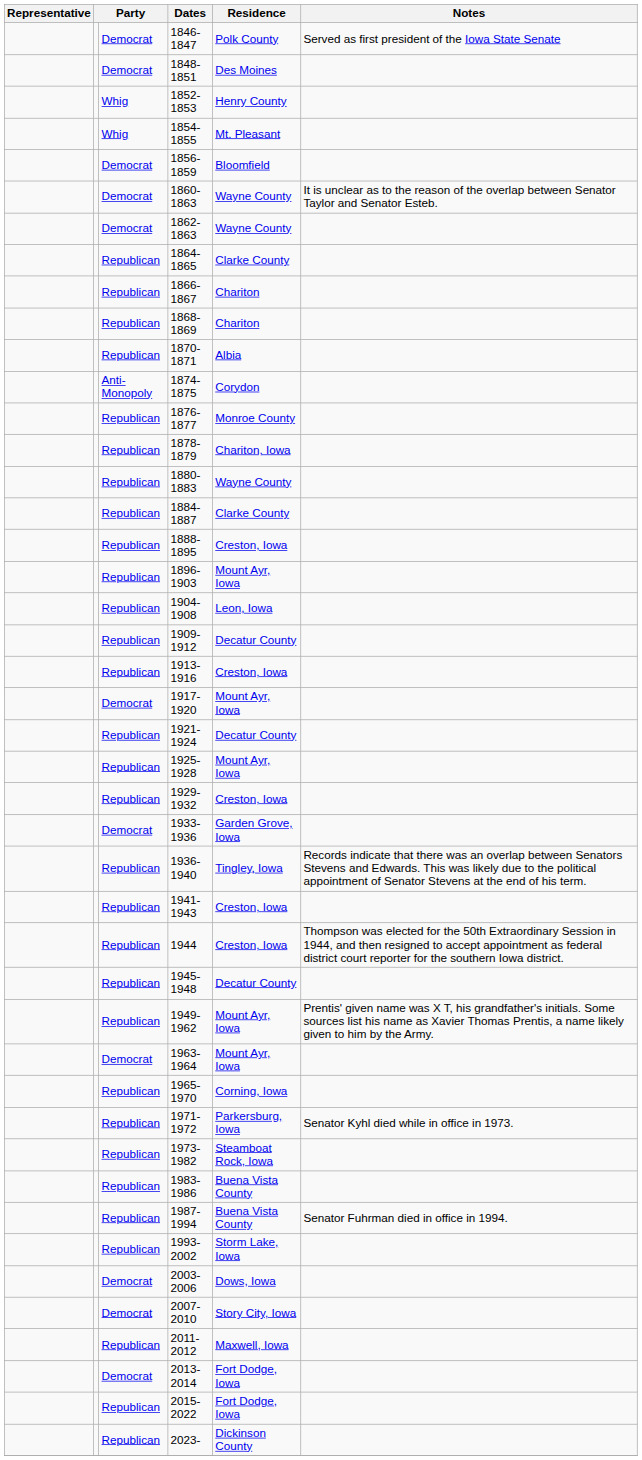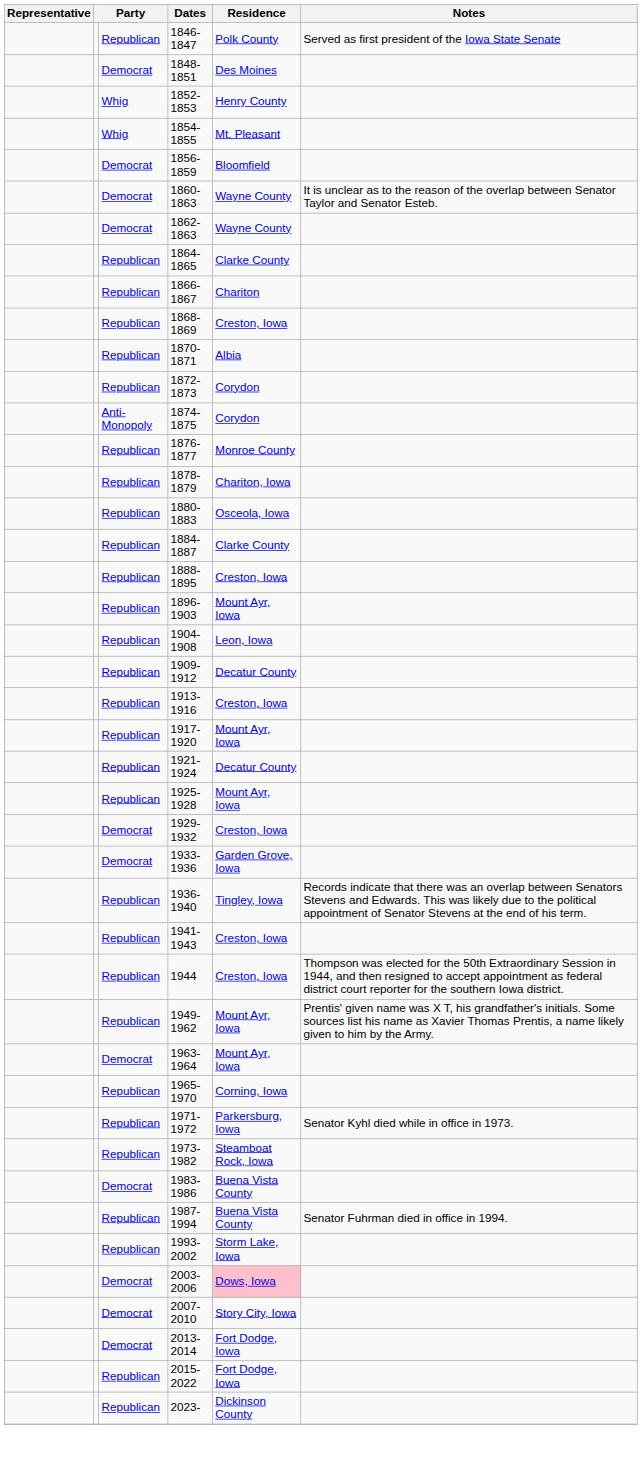 <table class="sortable wikitable">
 <tr valign=bottom>
 <th>Representative</th>
 <th colspan="2">Party</th>
 <th>Dates</th>
 <th>Residence</th>
 <th>Notes</th>
 </tr>
 <tr>
 <td></td>
 <td bgcolor=></td>
-<td><a href='#'>Democrat</a></td>
+<td><a href='#'>Republican</a></td>
 <td>1846-1847</td>
 <td><a href='#'>Polk County</a></td>
 <td>Served as first president of the <a href='#'>Iowa State Senate</a></td>
 </tr>
 <tr>
 <td></td>
 <td bgcolor=></td>
 <td><a href='#'>Democrat</a></td>
 <td>1848-1851</td>
 <td><a href='#'>Des Moines</a></td>
 <td></td>
 </tr>
 <tr>
 <td></td>
 <td bgcolor=></td>
 <td><a href='#'>Whig</a></td>
 <td>1852-1853</td>
 <td><a href='#'>Henry County</a></td>
 <td></td>
 </tr>
 <tr>
 <td></td>
 <td bgcolor=></td>
 <td><a href='#'>Whig</a></td>
 <td>1854-1855</td>
 <td><a href='#'>Mt. Pleasant</a></td>
 <td></td>
 </tr>
 <tr>
 <td></td>
 <td bgcolor=></td>
 <td><a href='#'>Democrat</a></td>
 <td>1856-1859</td>
 <td><a href='#'>Bloomfield</a></td>
 <td></td>
 </tr>
 <tr>
 <td></td>
 <td bgcolor=></td>
 <td><a href='#'>Democrat</a></td>
 <td>1860-1863</td>
 <td><a href='#'>Wayne County</a></td>
 <td>It is unclear as to the reason of the overlap between Senator Taylor and Senator Esteb.</td>
 </tr>
 <tr>
 <td></td>
 <td bgcolor=></td>
 <td><a href='#'>Democrat</a></td>
 <td>1862-1863</td>
 <td><a href='#'>Wayne County</a></td>
 <td></td>
 </tr>
 <tr>
 <td></td>
 <td bgcolor=></td>
 <td><a href='#'>Republican</a></td>
 <td>1864-1865</td>
 <td><a href='#'>Clarke County</a></td>
 <td></td>
 </tr>
 <tr>
 <td></td>
 <td bgcolor=></td>
 <td><a href='#'>Republican</a></td>
 <td>1866-1867</td>
 <td><a href='#'>Chariton</a></td>
 <td></td>
 </tr>
 <tr>
 <td></td>
 <td bgcolor=></td>
 <td><a href='#'>Republican</a></td>
 <td>1868-1869</td>
-<td><a href='#'>Chariton</a></td>
+<td><a href='#'>Creston, Iowa</a></td>
 <td></td>
 </tr>
 <tr>
 <td></td>
 <td bgcolor=></td>
 <td><a href='#'>Republican</a></td>
 <td>1870-1871</td>
 <td><a href='#'>Albia</a></td>
+<td></td>
+</tr>
+<tr>
+<td></td>
+<td bgcolor=></td>
+<td><a href='#'>Republican</a></td>
+<td>1872-1873</td>
+<td><a href='#'>Corydon</a></td>
 <td></td>
 </tr>
 <tr>
 <td></td>
 <td bgcolor=></td>
 <td><a href='#'>Anti-Monopoly</a></td>
 <td>1874-1875</td>
 <td><a href='#'>Corydon</a></td>
 <td></td>
 </tr>
 <tr>
 <td></td>
 <td bgcolor=></td>
 <td><a href='#'>Republican</a></td>
 <td>1876-1877</td>
 <td><a href='#'>Monroe County</a></td>
 <td></td>
 </tr>
 <tr>
 <td></td>
 <td bgcolor=></td>
 <td><a href='#'>Republican</a></td>
 <td>1878-1879</td>
 <td><a href='#'>Chariton, Iowa</a></td>
 <td></td>
 </tr>
 <tr>
 <td></td>
 <td bgcolor=></td>
 <td><a href='#'>Republican</a></td>
 <td>1880-1883</td>
-<td><a href='#'>Wayne County</a></td>
+<td><a href='#'>Osceola, Iowa</a></td>
 <td></td>
 </tr>
 <tr>
 <td></td>
 <td bgcolor=></td>
 <td><a href='#'>Republican</a></td>
 <td>1884-1887</td>
 <td><a href='#'>Clarke County</a></td>
 <td></td>
 </tr>
 <tr>
 <td></td>
 <td bgcolor=></td>
 <td><a href='#'>Republican</a></td>
 <td>1888-1895</td>
 <td><a href='#'>Creston, Iowa</a></td>
 <td></td>
 </tr>
 <tr>
 <td></td>
 <td bgcolor=></td>
 <td><a href='#'>Republican</a></td>
 <td>1896-1903</td>
 <td><a href='#'>Mount Ayr, Iowa</a></td>
 <td></td>
 </tr>
 <tr>
 <td></td>
 <td bgcolor=></td>
 <td><a href='#'>Republican</a></td>
 <td>1904-1908</td>
 <td><a href='#'>Leon, Iowa</a></td>
 <td></td>
 </tr>
 <tr>
 <td></td>
 <td bgcolor=></td>
 <td><a href='#'>Republican</a></td>
 <td>1909-1912</td>
 <td><a href='#'>Decatur County</a></td>
 <td></td>
 </tr>
 <tr>
 <td></td>
 <td bgcolor=></td>
 <td><a href='#'>Republican</a></td>
 <td>1913-1916</td>
 <td><a href='#'>Creston, Iowa</a></td>
 <td></td>
 </tr>
 <tr>
 <td></td>
 <td bgcolor=></td>
-<td><a href='#'>Democrat</a></td>
+<td><a href='#'>Republican</a></td>
 <td>1917-1920</td>
 <td><a href='#'>Mount Ayr, Iowa</a></td>
 <td></td>
 </tr>
 <tr>
 <td></td>
 <td bgcolor=></td>
 <td><a href='#'>Republican</a></td>
 <td>1921-1924</td>
 <td><a href='#'>Decatur County</a></td>
 <td></td>
 </tr>
 <tr>
 <td></td>
 <td bgcolor=></td>
 <td><a href='#'>Republican</a></td>
 <td>1925-1928</td>
 <td><a href='#'>Mount Ayr, Iowa</a></td>
 <td></td>
 </tr>
 <tr>
 <td></td>
 <td bgcolor=></td>
-<td><a href='#'>Republican</a></td>
+<td><a href='#'>Democrat</a></td>
 <td>1929-1932</td>
 <td><a href='#'>Creston, Iowa</a></td>
 <td></td>
 </tr>
 <tr>
 <td></td>
 <td bgcolor=></td>
 <td><a href='#'>Democrat</a></td>
 <td>1933-1936</td>
 <td><a href='#'>Garden Grove, Iowa</a></td>
 <td></td>
 </tr>
 <tr>
 <td></td>
 <td bgcolor=></td>
 <td><a href='#'>Republican</a></td>
 <td>1936-1940</td>
 <td><a href='#'>Tingley, Iowa</a></td>
 <td>Records indicate that there was an overlap between Senators Stevens and Edwards. This was likely due to the political appointment of Senator Stevens at the end of his term.</td>
 </tr>
 <tr>
 <td></td>
 <td bgcolor=></td>
 <td><a href='#'>Republican</a></td>
 <td>1941-1943</td>
 <td><a href='#'>Creston, Iowa</a></td>
 <td></td>
 </tr>
 <tr>
 <td></td>
 <td bgcolor=></td>
 <td><a href='#'>Republican</a></td>
 <td>1944</td>
 <td><a href='#'>Creston, Iowa</a></td>
 <td>Thompson was elected for the 50th Extraordinary Session in 1944, and then resigned to accept appointment as federal district court reporter for the southern Iowa district.</td>
-</tr>
-<tr>
-<td></td>
-<td bgcolor=></td>
-<td><a href='#'>Republican</a></td>
-<td>1945-1948</td>
-<td><a href='#'>Decatur County</a></td>
-<td></td>
 </tr>
 <tr>
 <td></td>
 <td bgcolor=></td>
 <td><a href='#'>Republican</a></td>
 <td>1949-1962</td>
 <td><a href='#'>Mount Ayr, Iowa</a></td>
 <td>Prentis' given name was X T, his grandfather's initials. Some sources list his name as Xavier Thomas Prentis, a name likely given to him by the Army.</td>
 </tr>
 <tr>
 <td></td>
 <td bgcolor=></td>
 <td><a href='#'>Democrat</a></td>
 <td>1963-1964</td>
 <td><a href='#'>Mount Ayr, Iowa</a></td>
 <td></td>
 </tr>
 <tr>
 <td></td>
 <td bgcolor=></td>
 <td><a href='#'>Republican</a></td>
 <td>1965-1970</td>
 <td><a href='#'>Corning, Iowa</a></td>
 <td></td>
 </tr>
 <tr>
 <td></td>
 <td bgcolor=></td>
 <td><a href='#'>Republican</a></td>
 <td>1971-1972</td>
 <td><a href='#'>Parkersburg, Iowa</a></td>
 <td>Senator Kyhl died while in office in 1973.</td>
 </tr>
 <tr>
 <td></td>
 <td bgcolor=></td>
 <td><a href='#'>Republican</a></td>
 <td>1973-1982</td>
 <td><a href='#'>Steamboat Rock, Iowa</a></td>
 <td></td>
 </tr>
 <tr>
 <td></td>
 <td bgcolor=></td>
-<td><a href='#'>Republican</a></td>
+<td><a href='#'>Democrat</a></td>
 <td>1983-1986</td>
 <td><a href='#'>Buena Vista County</a></td>
 <td></td>
 </tr>
 <tr>
 <td></td>
 <td bgcolor=></td>
 <td><a href='#'>Republican</a></td>
 <td>1987-1994</td>
 <td><a href='#'>Buena Vista County</a></td>
 <td>Senator Fuhrman died in office in 1994.</td>
 </tr>
 <tr>
 <td></td>
 <td bgcolor=></td>
 <td><a href='#'>Republican</a></td>
 <td>1993-2002</td>
 <td><a href='#'>Storm Lake, Iowa</a></td>
 <td></td>
 </tr>
 <tr>
 <td></td>
 <td bgcolor=></td>
 <td><a href='#'>Democrat</a></td>
 <td>2003-2006</td>
-<td><a href='#'>Dows, Iowa</a></td>
+<td style="background: pink;"><a href='#'>Dows, Iowa</a></td>
 <td></td>
 </tr>
 <tr>
 <td></td>
 <td bgcolor=></td>
 <td><a href='#'>Democrat</a></td>
 <td>2007-2010</td>
 <td><a href='#'>Story City, Iowa</a></td>
-<td></td>
-</tr>
-<tr>
-<td></td>
-<td bgcolor=></td>
-<td><a href='#'>Republican</a></td>
-<td>2011-2012</td>
-<td><a href='#'>Maxwell, Iowa</a></td>
 <td></td>
 </tr>
 <tr>
 <td></td>
 <td bgcolor=></td>
 <td><a href='#'>Democrat</a></td>
 <td>2013-2014</td>
 <td><a href='#'>Fort Dodge, Iowa</a></td>
 <td></td>
 </tr>
 <tr>
 <td></td>
 <td bgcolor=></td>
 <td><a href='#'>Republican</a></td>
 <td>2015-2022</td>
 <td><a href='#'>Fort Dodge, Iowa</a></td>
 <td></td>
 </tr>
 <tr>
 <td></td>
 <td bgcolor=></td>
 <td><a href='#'>Republican</a></td>
 <td>2023-</td>
 <td><a href='#'>Dickinson County</a></td>
 <td></td>
 </tr>
 <tr>
 </tr>
 </table>
